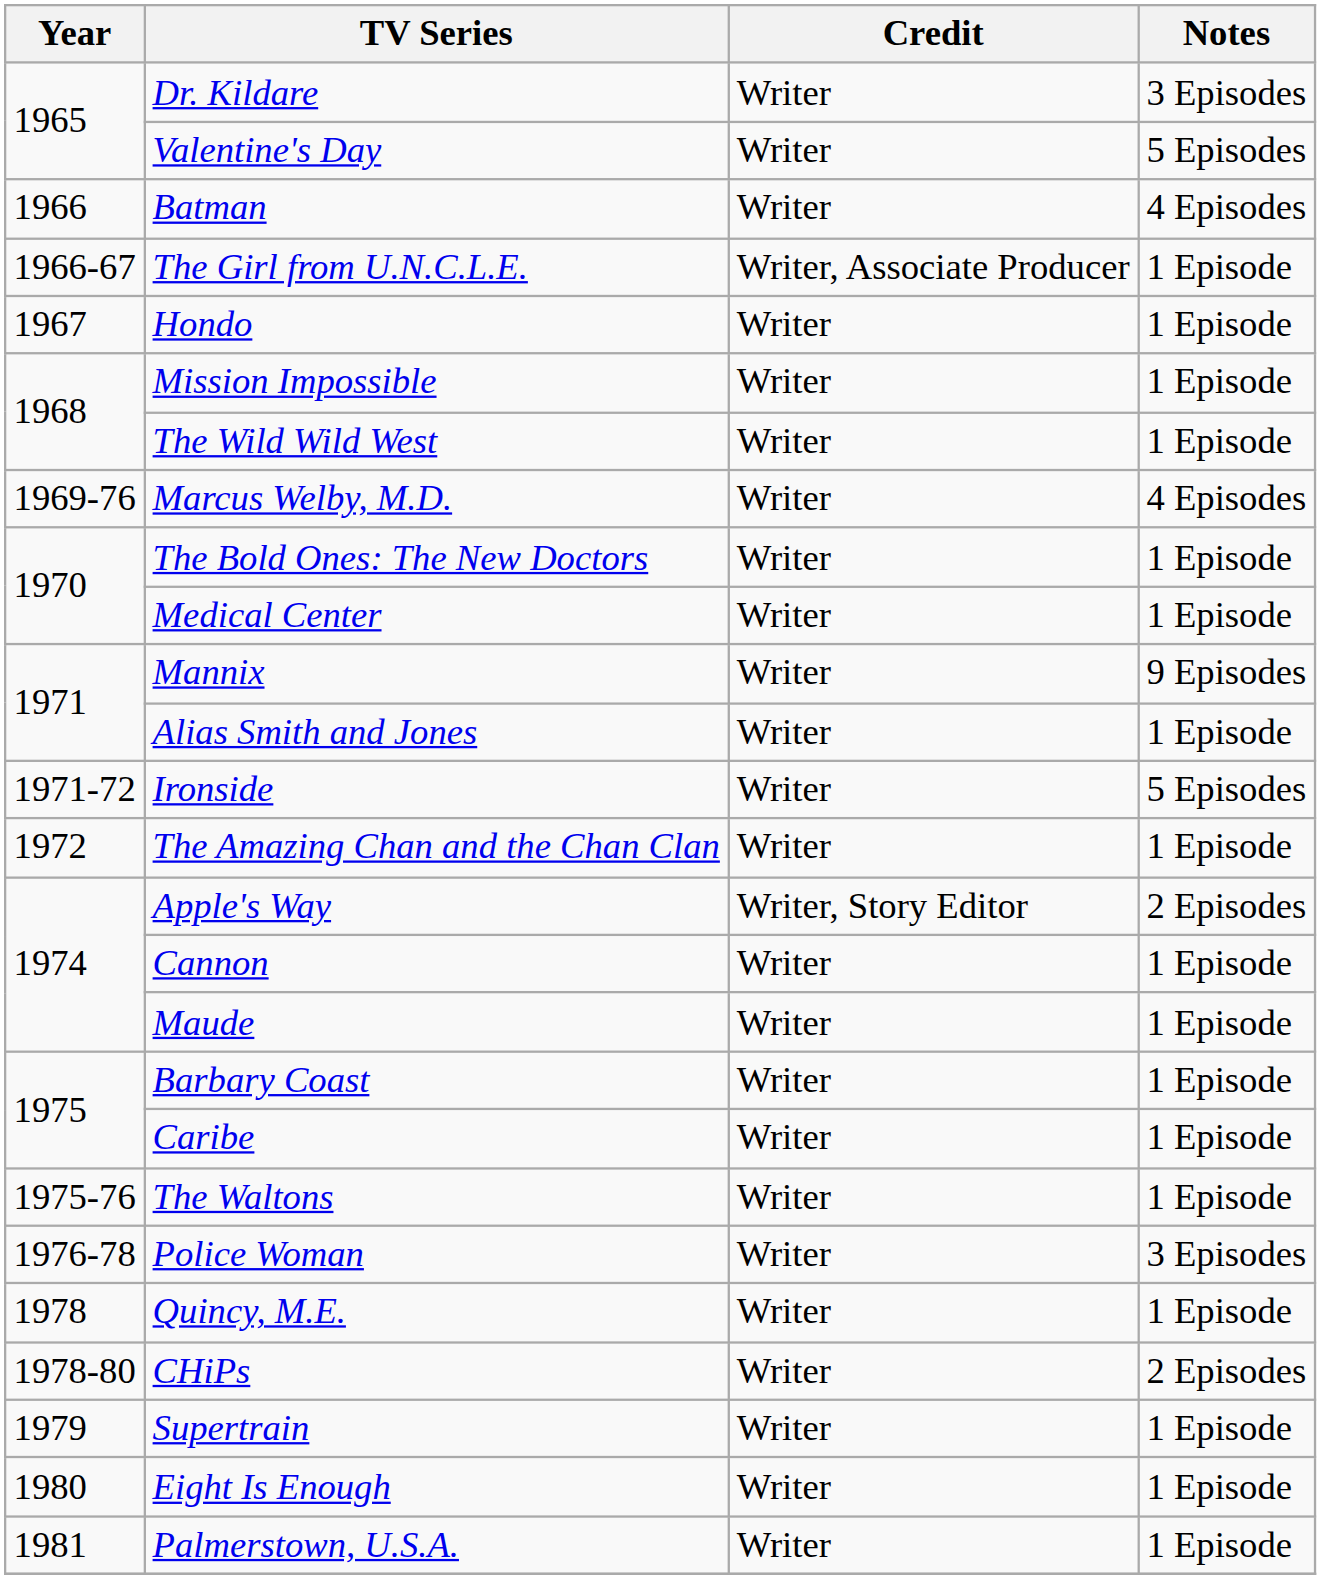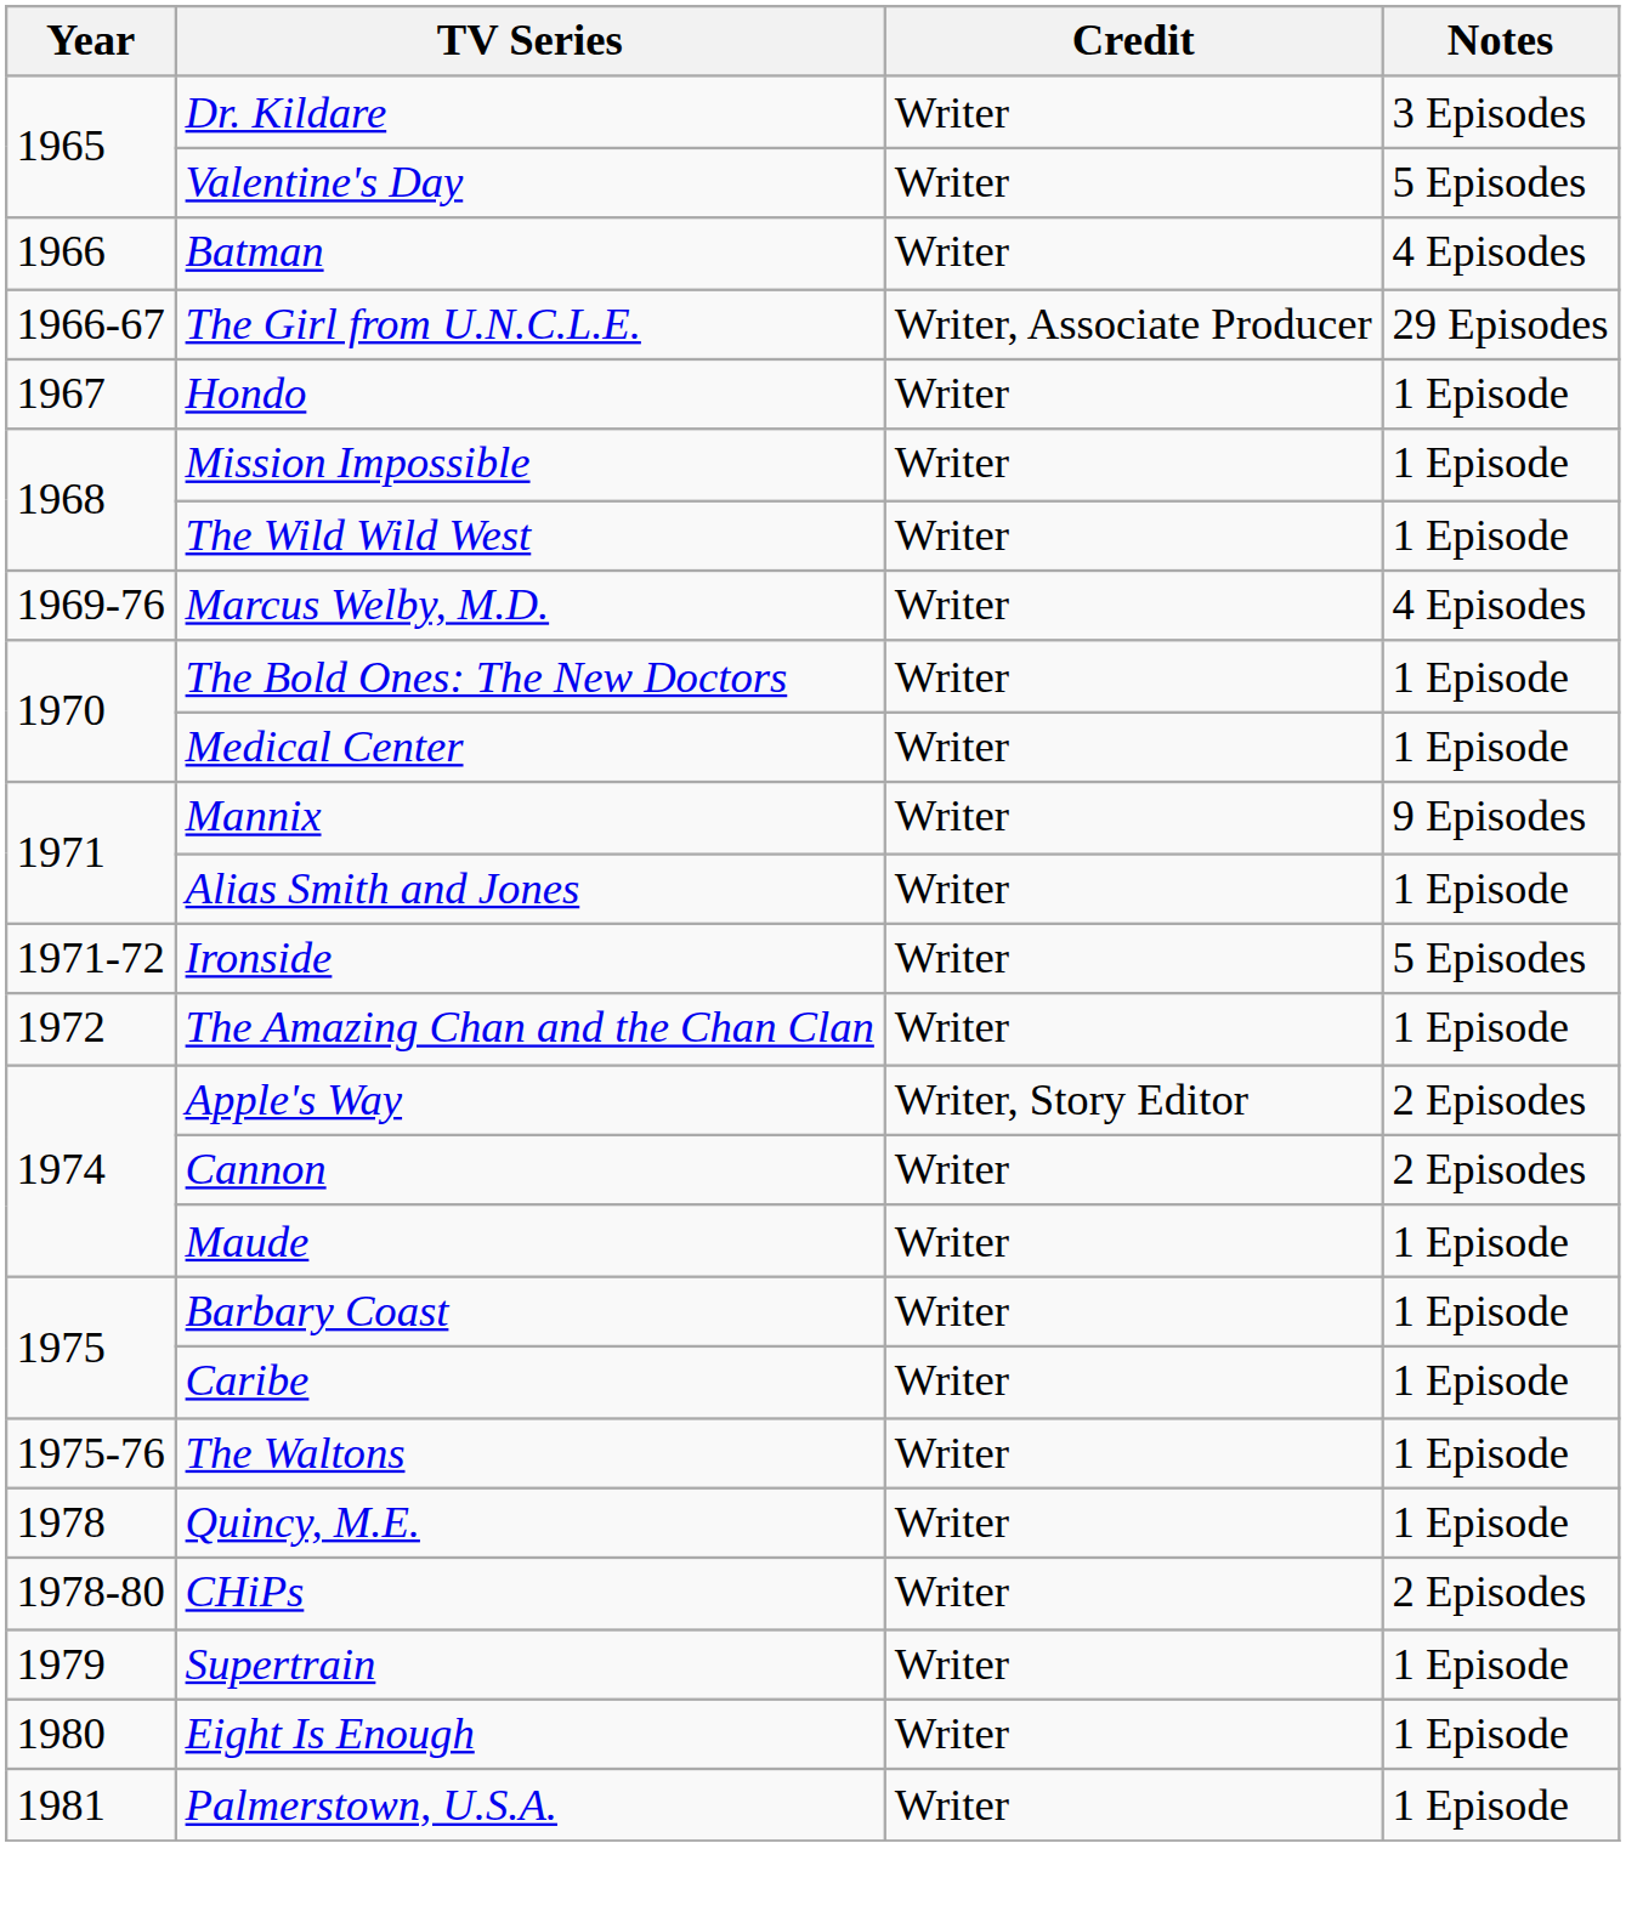 <table class="wikitable">
 <tr>
 <th>Year</th>
 <th>TV Series</th>
 <th>Credit</th>
 <th>Notes</th>
 </tr>
 <tr>
 <td rowspan=2>1965</td>
 <td><em><a href='#'>Dr. Kildare</a></em></td>
 <td>Writer</td>
 <td>3 Episodes</td>
 </tr>
 <tr>
 <td><em><a href='#'>Valentine's Day</a></em></td>
 <td>Writer</td>
 <td>5 Episodes</td>
 </tr>
 <tr>
 <td>1966</td>
 <td><em><a href='#'>Batman</a></em></td>
 <td>Writer</td>
 <td>4 Episodes</td>
 </tr>
 <tr>
 <td>1966-67</td>
 <td><em><a href='#'>The Girl from U.N.C.L.E.</a></em></td>
 <td>Writer, Associate Producer</td>
-<td>1 Episode</td>
+<td>29 Episodes</td>
 </tr>
 <tr>
 <td>1967</td>
 <td><em><a href='#'>Hondo</a></em></td>
 <td>Writer</td>
 <td>1 Episode</td>
 </tr>
 <tr>
 <td rowspan=2>1968</td>
 <td><em><a href='#'>Mission Impossible</a></em></td>
 <td>Writer</td>
 <td>1 Episode</td>
 </tr>
 <tr>
 <td><em><a href='#'>The Wild Wild West</a></em></td>
 <td>Writer</td>
 <td>1 Episode</td>
 </tr>
 <tr>
 <td>1969-76</td>
 <td><em><a href='#'>Marcus Welby, M.D.</a></em></td>
 <td>Writer</td>
 <td>4 Episodes</td>
 </tr>
 <tr>
 <td rowspan=2>1970</td>
 <td><em><a href='#'>The Bold Ones: The New Doctors</a></em></td>
 <td>Writer</td>
 <td>1 Episode</td>
 </tr>
 <tr>
 <td><em><a href='#'>Medical Center</a></em></td>
 <td>Writer</td>
 <td>1 Episode</td>
 </tr>
 <tr>
 <td rowspan=2>1971</td>
 <td><em><a href='#'>Mannix</a></em></td>
 <td>Writer</td>
 <td>9 Episodes</td>
 </tr>
 <tr>
 <td><em><a href='#'>Alias Smith and Jones</a></em></td>
 <td>Writer</td>
 <td>1 Episode</td>
 </tr>
 <tr>
 <td>1971-72</td>
 <td><em><a href='#'>Ironside</a></em></td>
 <td>Writer</td>
 <td>5 Episodes</td>
 </tr>
 <tr>
 <td>1972</td>
 <td><em><a href='#'>The Amazing Chan and the Chan Clan</a></em></td>
 <td>Writer</td>
 <td>1 Episode</td>
 </tr>
 <tr>
 <td rowspan=3>1974</td>
 <td><em><a href='#'>Apple's Way</a></em></td>
 <td>Writer, Story Editor</td>
 <td>2 Episodes</td>
 </tr>
 <tr>
 <td><em><a href='#'>Cannon</a></em></td>
 <td>Writer</td>
-<td>1 Episode</td>
+<td>2 Episodes</td>
 </tr>
 <tr>
 <td><em><a href='#'>Maude</a></em></td>
 <td>Writer</td>
 <td>1 Episode</td>
 </tr>
 <tr>
 <td rowspan=2>1975</td>
 <td><em><a href='#'>Barbary Coast</a></em></td>
 <td>Writer</td>
 <td>1 Episode</td>
 </tr>
 <tr>
 <td><em><a href='#'>Caribe</a></em></td>
 <td>Writer</td>
 <td>1 Episode</td>
 </tr>
 <tr>
 <td>1975-76</td>
 <td><em><a href='#'>The Waltons</a></em></td>
 <td>Writer</td>
 <td>1 Episode</td>
-</tr>
-<tr>
-<td>1976-78</td>
-<td><em><a href='#'>Police Woman</a></em></td>
-<td>Writer</td>
-<td>3 Episodes</td>
 </tr>
 <tr>
 <td>1978</td>
 <td><em><a href='#'>Quincy, M.E.</a></em></td>
 <td>Writer</td>
 <td>1 Episode</td>
 </tr>
 <tr>
 <td>1978-80</td>
 <td><em><a href='#'>CHiPs</a></em></td>
 <td>Writer</td>
 <td>2 Episodes</td>
 </tr>
 <tr>
 <td>1979</td>
 <td><em><a href='#'>Supertrain</a></em></td>
 <td>Writer</td>
 <td>1 Episode</td>
 </tr>
 <tr>
 <td>1980</td>
 <td><em><a href='#'>Eight Is Enough</a></em></td>
 <td>Writer</td>
 <td>1 Episode</td>
 </tr>
 <tr>
 <td>1981</td>
 <td><em><a href='#'>Palmerstown, U.S.A.</a></em></td>
 <td>Writer</td>
 <td>1 Episode</td>
 </tr>
 <tr>
 </tr>
 </table>
